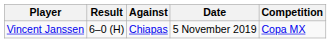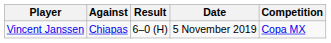 <table class="wikitable">
 <tr>
 <th>Player</th>
+<th>Against</th>
 <th>Result</th>
-<th>Against</th>
 <th>Date</th>
 <th>Competition</th>
 </tr>
 <tr>
 <td> <a href='#'>Vincent Janssen</a></td>
+<td><a href='#'>Chiapas</a></td>
 <td>6–0 (H)</td>
-<td><a href='#'>Chiapas</a></td>
 <td>5 November 2019</td>
 <td><a href='#'>Copa MX</a></td>
 </tr>
 </table>
